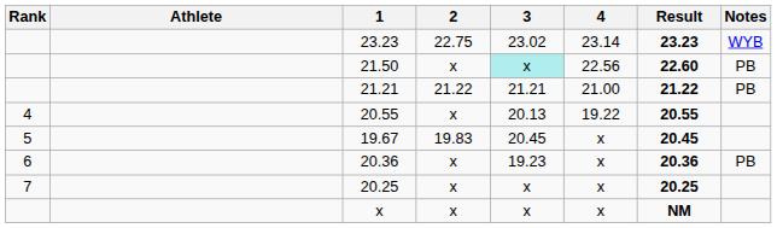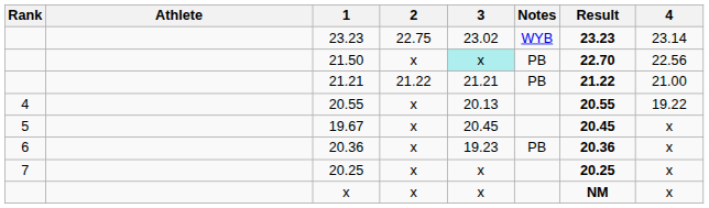 <table class="wikitable sortable" style="text-align:center">
 <tr>
 <th>Rank</th>
 <th width=300>Athlete</th>
 <th width=70>1</th>
 <th width=70>2</th>
 <th width=70>3</th>
+<th>Notes</th>
+<th width=80>Result</th>
 <th width=70>4</th>
-<th width=80>Result</th>
-<th>Notes</th>
 </tr>
 <tr>
 <td></td>
 <td align=left></td>
 <td>23.23</td>
 <td>22.75</td>
 <td>23.02</td>
+<td><a href='#'>WYB</a></td>
+<td><strong>23.23</strong></td>
 <td>23.14</td>
-<td><strong>23.23</strong></td>
-<td><a href='#'>WYB</a></td>
 </tr>
 <tr>
 <td></td>
 <td align=left></td>
 <td>21.50</td>
 <td>x</td>
 <td style="background: paleturquoise;">x</td>
+<td>PB</td>
+<td><strong>22.70</strong></td>
 <td>22.56</td>
-<td><strong>22.60</strong></td>
-<td>PB</td>
 </tr>
 <tr>
 <td></td>
 <td align=left></td>
 <td>21.21</td>
 <td>21.22</td>
 <td>21.21</td>
+<td>PB</td>
+<td><strong>21.22</strong></td>
 <td>21.00</td>
-<td><strong>21.22</strong></td>
-<td>PB</td>
 </tr>
 <tr>
 <td>4</td>
 <td align=left></td>
 <td>20.55</td>
 <td>x</td>
 <td>20.13</td>
+<td></td>
+<td><strong>20.55</strong></td>
 <td>19.22</td>
-<td><strong>20.55</strong></td>
-<td></td>
 </tr>
 <tr>
 <td>5</td>
 <td align=left></td>
 <td>19.67</td>
-<td>19.83</td>
+<td>x</td>
 <td>20.45</td>
+<td></td>
+<td><strong>20.45</strong></td>
 <td>x</td>
-<td><strong>20.45</strong></td>
-<td></td>
 </tr>
 <tr>
 <td>6</td>
 <td align=left></td>
 <td>20.36</td>
 <td>x</td>
 <td>19.23</td>
+<td>PB</td>
+<td><strong>20.36</strong></td>
 <td>x</td>
-<td><strong>20.36</strong></td>
-<td>PB</td>
 </tr>
 <tr>
 <td>7</td>
 <td align=left></td>
 <td>20.25</td>
 <td>x</td>
 <td>x</td>
+<td></td>
+<td><strong>20.25</strong></td>
 <td>x</td>
-<td><strong>20.25</strong></td>
-<td></td>
 </tr>
 <tr>
 <td></td>
 <td align=left></td>
 <td>x</td>
 <td>x</td>
 <td>x</td>
+<td></td>
+<td><strong>NM</strong></td>
 <td>x</td>
-<td><strong>NM</strong></td>
-<td></td>
 </tr>
 </table>
